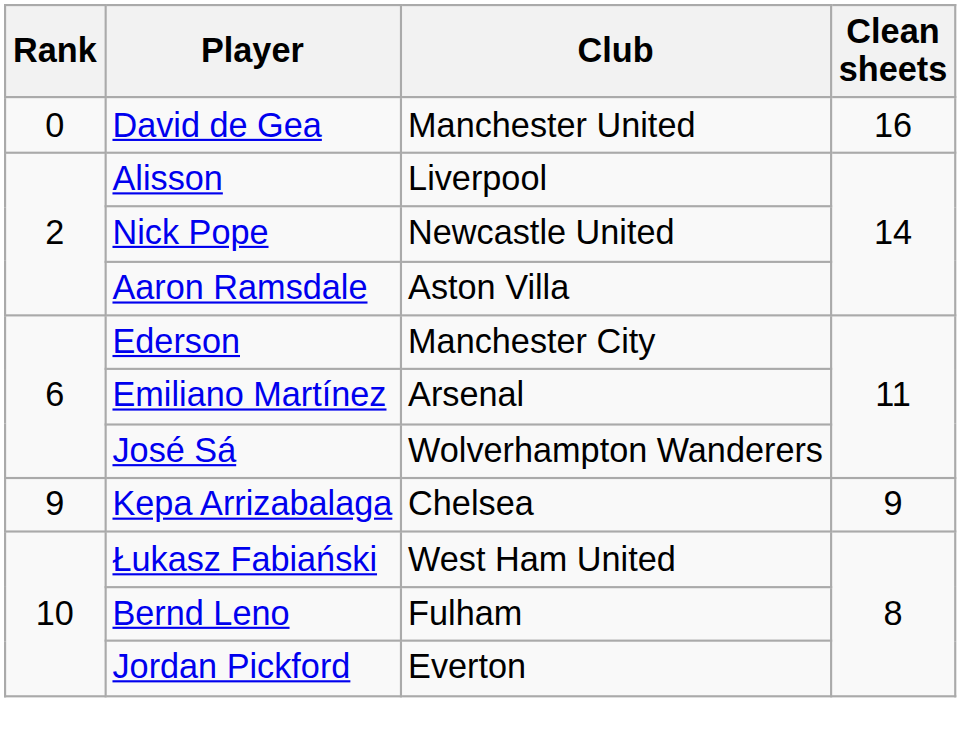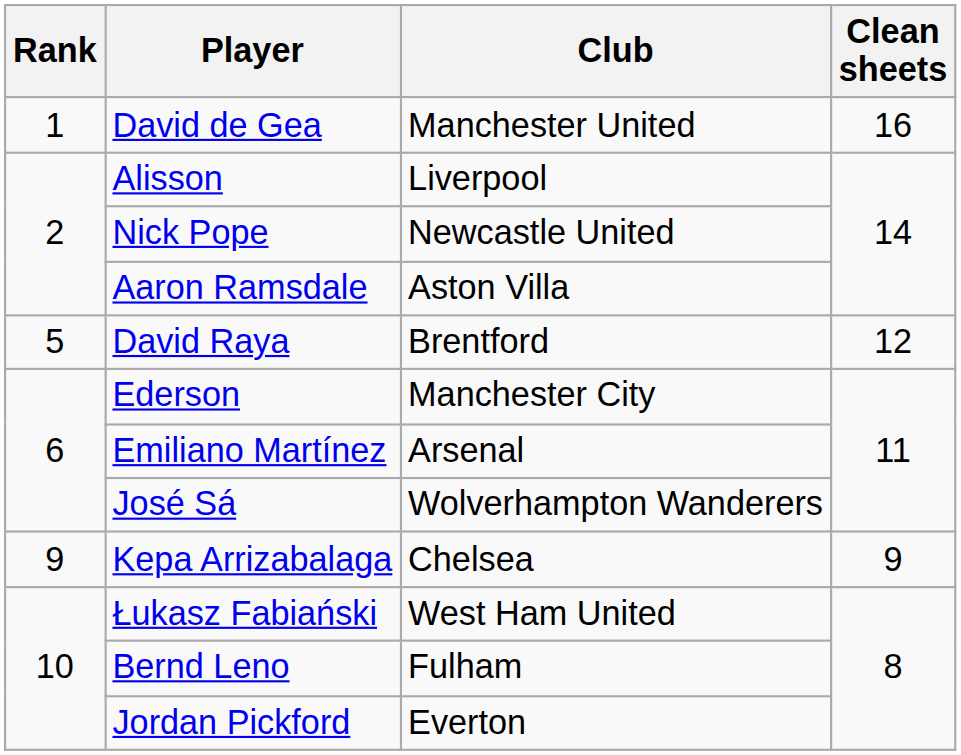 <table class="wikitable" style="text-align:center">
 <tr>
 <th>Rank</th>
 <th>Player</th>
 <th>Club</th>
 <th>Clean<br>sheets</th>
 </tr>
 <tr>
-<td>0</td>
+<td>1</td>
 <td align="left"> <a href='#'>David de Gea</a></td>
 <td align="left">Manchester United</td>
 <td>16</td>
 </tr>
 <tr>
 <td rowspan="3">2</td>
 <td align="left"> <a href='#'>Alisson</a></td>
 <td align="left">Liverpool</td>
 <td rowspan="3">14</td>
 </tr>
 <tr>
 <td align="left"> <a href='#'>Nick Pope</a></td>
 <td align="left">Newcastle United</td>
 </tr>
 <tr>
 <td align="left"> <a href='#'>Aaron Ramsdale</a></td>
 <td align="left">Aston Villa</td>
+</tr>
+<tr>
+<td>5</td>
+<td align="left"> <a href='#'>David Raya</a></td>
+<td align="left">Brentford</td>
+<td>12</td>
 </tr>
 <tr>
 <td rowspan="3">6</td>
 <td align="left"> <a href='#'>Ederson</a></td>
 <td align="left">Manchester City</td>
 <td rowspan="3">11</td>
 </tr>
 <tr>
 <td align="left"> <a href='#'>Emiliano Martínez</a></td>
 <td align="left">Arsenal</td>
 </tr>
 <tr>
 <td align="left"> <a href='#'>José Sá</a></td>
 <td align="left">Wolverhampton Wanderers</td>
 </tr>
 <tr>
 <td>9</td>
 <td align="left"> <a href='#'>Kepa Arrizabalaga</a></td>
 <td align="left">Chelsea</td>
 <td>9</td>
 </tr>
 <tr>
 <td rowspan="3">10</td>
 <td align="left"> <a href='#'>Łukasz Fabiański</a></td>
 <td align="left">West Ham United</td>
 <td rowspan="3">8</td>
 </tr>
 <tr>
 <td align="left"> <a href='#'>Bernd Leno</a></td>
 <td align="left">Fulham</td>
 </tr>
 <tr>
 <td align="left"> <a href='#'>Jordan Pickford</a></td>
 <td align="left">Everton</td>
 </tr>
 </table>
